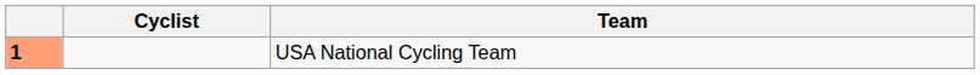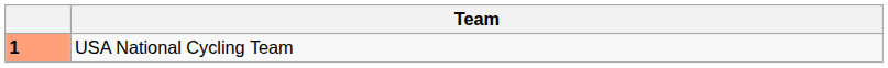 <table class=wikitable style="font-size:90%" width="80%">
 <tr style="background:#ccccff;">
 <th></th>
-<th>Cyclist</th>
 <th>Team</th>
 </tr>
 <tr>
 <td style="background: lightsalmon;"><strong>1</strong></td>
-<td></td>
 <td>USA National Cycling Team</td>
 </tr>
 </table>
